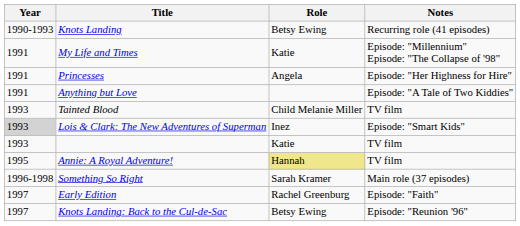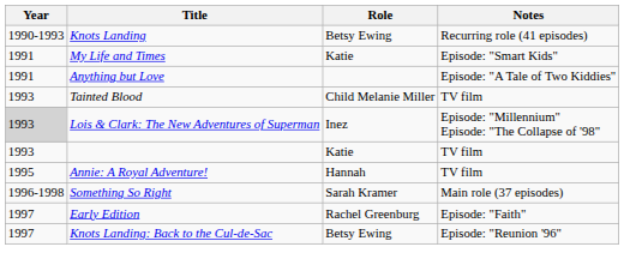 <table class="wikitable sortable">
 <tr>
 <th>Year</th>
 <th>Title</th>
 <th>Role</th>
 <th class="unsortable">Notes</th>
 </tr>
 <tr>
 <td>1990-1993</td>
 <td><em><a href='#'>Knots Landing</a></em></td>
 <td>Betsy Ewing</td>
 <td>Recurring role (41 episodes)</td>
 </tr>
 <tr>
 <td>1991</td>
 <td><em><a href='#'>My Life and Times</a></em></td>
 <td>Katie</td>
-<td>Episode: "Millennium"<br>Episode: "The Collapse of '98"</td>
-</tr>
-<tr>
-<td>1991</td>
-<td><em><a href='#'>Princesses</a></em></td>
-<td>Angela</td>
-<td>Episode: "Her Highness for Hire"</td>
+<td>Episode: "Smart Kids"</td>
 </tr>
 <tr>
 <td>1991</td>
 <td><em><a href='#'>Anything but Love</a></em></td>
 <td></td>
 <td>Episode: "A Tale of Two Kiddies"</td>
 </tr>
 <tr>
 <td>1993</td>
 <td><em>Tainted Blood</em></td>
 <td>Child Melanie Miller</td>
 <td>TV film</td>
 </tr>
 <tr>
 <td style="background: lightgrey;">1993</td>
 <td><em><a href='#'>Lois & Clark: The New Adventures of Superman</a></em></td>
 <td>Inez</td>
-<td>Episode: "Smart Kids"</td>
+<td>Episode: "Millennium"<br>Episode: "The Collapse of '98"</td>
 </tr>
 <tr>
 <td>1993</td>
 <td><em></em></td>
 <td>Katie</td>
 <td>TV film</td>
 </tr>
 <tr>
 <td>1995</td>
 <td><em><a href='#'>Annie: A Royal Adventure!</a></em></td>
-<td style="background: khaki;">Hannah</td>
+<td>Hannah</td>
 <td>TV film</td>
 </tr>
 <tr>
 <td>1996-1998</td>
 <td><em><a href='#'>Something So Right</a></em></td>
 <td>Sarah Kramer</td>
 <td>Main role (37 episodes)</td>
 </tr>
 <tr>
 <td>1997</td>
 <td><em><a href='#'>Early Edition</a></em></td>
 <td>Rachel Greenburg</td>
 <td>Episode: "Faith"</td>
 </tr>
 <tr>
 <td>1997</td>
 <td><em><a href='#'>Knots Landing: Back to the Cul-de-Sac</a></em></td>
 <td>Betsy Ewing</td>
 <td>Episode: "Reunion '96"</td>
 </tr>
 </table>
